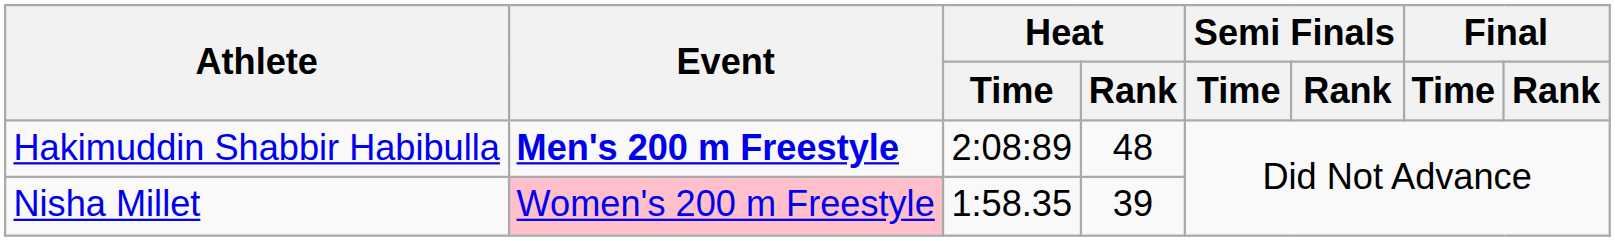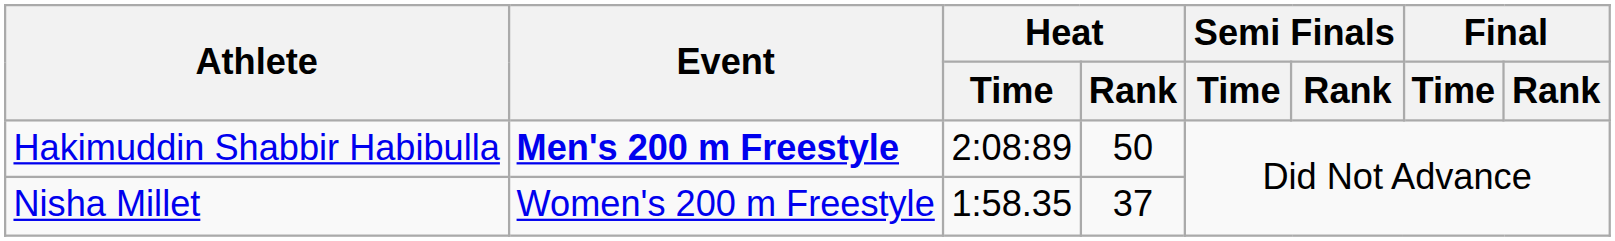 <table class="wikitable" style="text-align:center">
 <tr>
 <th rowspan="2">Athlete</th>
 <th rowspan="2">Event</th>
 <th colspan="2">Heat</th>
 <th colspan="2">Semi Finals</th>
 <th colspan="2">Final</th>
 </tr>
 <tr>
 <th>Time</th>
 <th>Rank</th>
 <th>Time</th>
 <th>Rank</th>
 <th>Time</th>
 <th>Rank</th>
 </tr>
 <tr>
 <td align= left><a href='#'>Hakimuddin Shabbir Habibulla</a></td>
 <td align= left><strong><a href='#'>Men's 200 m Freestyle</a></strong></td>
 <td>2:08:89</td>
-<td>48</td>
+<td>50</td>
 <td colspan="4" rowspan="2">Did Not Advance</td>
 </tr>
 <tr>
 <td align= left><a href='#'>Nisha Millet</a></td>
-<td align= left style="background: pink;"><a href='#'>Women's 200 m Freestyle</a></td>
+<td align= left><a href='#'>Women's 200 m Freestyle</a></td>
 <td>1:58.35</td>
-<td>39</td>
+<td>37</td>
 </tr>
 </table>
